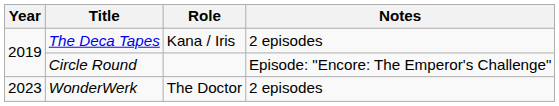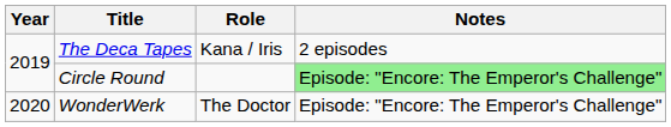 <table class="wikitable">
 <tr>
 <th>Year</th>
 <th>Title</th>
 <th>Role</th>
 <th>Notes</th>
 </tr>
 <tr>
 <td rowspan="2">2019</td>
 <td><em><a href='#'>The Deca Tapes</a></em></td>
 <td>Kana / Iris</td>
 <td>2 episodes</td>
 </tr>
 <tr>
 <td><em>Circle Round</em></td>
 <td></td>
+<td style="background: lightgreen;">Episode: "Encore: The Emperor's Challenge"</td>
+</tr>
+<tr>
+<td>2020</td>
+<td><em>WonderWerk</em></td>
+<td>The Doctor</td>
 <td>Episode: "Encore: The Emperor's Challenge"</td>
 </tr>
-<tr>
-<td>2023</td>
-<td><em>WonderWerk</em></td>
-<td>The Doctor</td>
-<td>2 episodes</td>
-</tr>
 </table>
